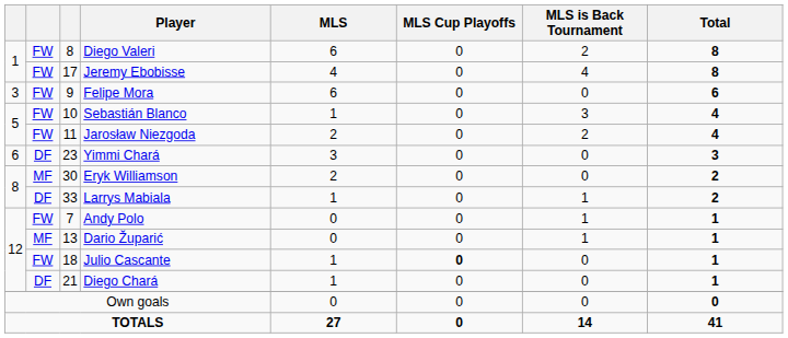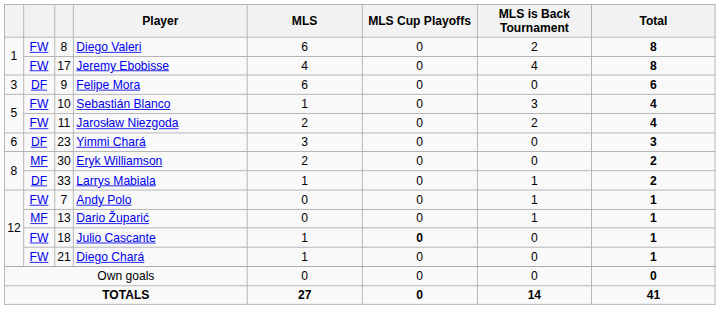 <table class="wikitable sortable" style="font-size: 90%; text-align: center;">
 <tr>
 <th width=10></th>
 <th width=30></th>
 <th width=10></th>
 <th width=200>Player</th>
 <th width=130>MLS</th>
 <th width=130>MLS Cup Playoffs</th>
 <th width=130>MLS is Back Tournament</th>
 <th width=140>Total</th>
 </tr>
 <tr>
 <td rowspan="2">1</td>
 <td><a href='#'>FW</a></td>
 <td>8</td>
 <td align=left> <a href='#'>Diego Valeri</a></td>
 <td>6</td>
 <td>0</td>
 <td>2</td>
 <td><strong>8</strong></td>
 </tr>
 <tr>
 <td><a href='#'>FW</a></td>
 <td>17</td>
 <td align=left> <a href='#'>Jeremy Ebobisse</a></td>
 <td>4</td>
 <td>0</td>
 <td>4</td>
 <td><strong>8</strong></td>
 </tr>
 <tr>
 <td>3</td>
-<td><a href='#'>FW</a></td>
+<td><a href='#'>DF</a></td>
 <td>9</td>
 <td align=left> <a href='#'>Felipe Mora</a></td>
 <td>6</td>
 <td>0</td>
 <td>0</td>
 <td><strong>6</strong></td>
 </tr>
 <tr>
 <td rowspan="2">5</td>
 <td><a href='#'>FW</a></td>
 <td>10</td>
 <td align=left> <a href='#'>Sebastián Blanco</a></td>
 <td>1</td>
 <td>0</td>
 <td>3</td>
 <td><strong>4</strong></td>
 </tr>
 <tr>
 <td><a href='#'>FW</a></td>
 <td>11</td>
 <td align=left> <a href='#'>Jarosław Niezgoda</a></td>
 <td>2</td>
 <td>0</td>
 <td>2</td>
 <td><strong>4</strong></td>
 </tr>
 <tr>
 <td>6</td>
 <td><a href='#'>DF</a></td>
 <td>23</td>
 <td align=left> <a href='#'>Yimmi Chará</a></td>
 <td>3</td>
 <td>0</td>
 <td>0</td>
 <td><strong>3</strong></td>
 </tr>
 <tr>
 <td rowspan="2">8</td>
 <td><a href='#'>MF</a></td>
 <td>30</td>
 <td align=left> <a href='#'>Eryk Williamson</a></td>
 <td>2</td>
 <td>0</td>
 <td>0</td>
 <td><strong>2</strong></td>
 </tr>
 <tr>
 <td><a href='#'>DF</a></td>
 <td>33</td>
 <td align=left> <a href='#'>Larrys Mabiala</a></td>
 <td>1</td>
 <td>0</td>
 <td>1</td>
 <td><strong>2</strong></td>
 </tr>
 <tr>
 <td rowspan="4">12</td>
 <td><a href='#'>FW</a></td>
 <td>7</td>
 <td align=left> <a href='#'>Andy Polo</a></td>
 <td>0</td>
 <td>0</td>
 <td>1</td>
 <td><strong>1</strong></td>
 </tr>
 <tr>
 <td><a href='#'>MF</a></td>
 <td>13</td>
 <td align=left> <a href='#'>Dario Župarić</a></td>
 <td>0</td>
 <td>0</td>
 <td>1</td>
 <td><strong>1</strong></td>
 </tr>
 <tr>
 <td><a href='#'>FW</a></td>
 <td>18</td>
 <td align=left> <a href='#'>Julio Cascante</a></td>
 <td>1</td>
 <td><strong>0</strong></td>
 <td>0</td>
 <td><strong>1</strong></td>
 </tr>
 <tr>
-<td><a href='#'>DF</a></td>
+<td><a href='#'>FW</a></td>
 <td>21</td>
 <td align=left> <a href='#'>Diego Chará</a></td>
 <td>1</td>
 <td>0</td>
 <td>0</td>
 <td><strong>1</strong></td>
 </tr>
 <tr>
 </tr>
 <tr class="sortbottom">
 <td colspan="4">Own goals</td>
 <td>0</td>
 <td>0</td>
 <td>0</td>
 <td><strong>0</strong></td>
 </tr>
 <tr class="sortbottom">
 <td colspan=4><strong>TOTALS</strong></td>
 <td><strong>27</strong></td>
 <td><strong>0</strong></td>
 <td><strong>14</strong></td>
 <td><strong>41</strong></td>
 </tr>
 </table>
